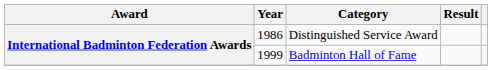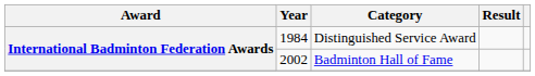 <table class="wikitable plainrowheaders sortable">
 <tr>
 <th scope="col">Award</th>
 <th scope="col">Year</th>
 <th scope="col">Category</th>
 <th scope="col">Result</th>
 <th scope="col" class="unsortable"></th>
 </tr>
 <tr>
 <th scope="row" rowspan=2><a href='#'>International Badminton Federation</a> Awards</th>
-<td>1986</td>
+<td>1984</td>
 <td>Distinguished Service Award</td>
 <td></td>
 <td></td>
 </tr>
 <tr>
-<td>1999</td>
+<td>2002</td>
 <td><a href='#'>Badminton Hall of Fame</a></td>
 <td></td>
 <td></td>
 </tr>
 <tr>
 </tr>
 </table>
